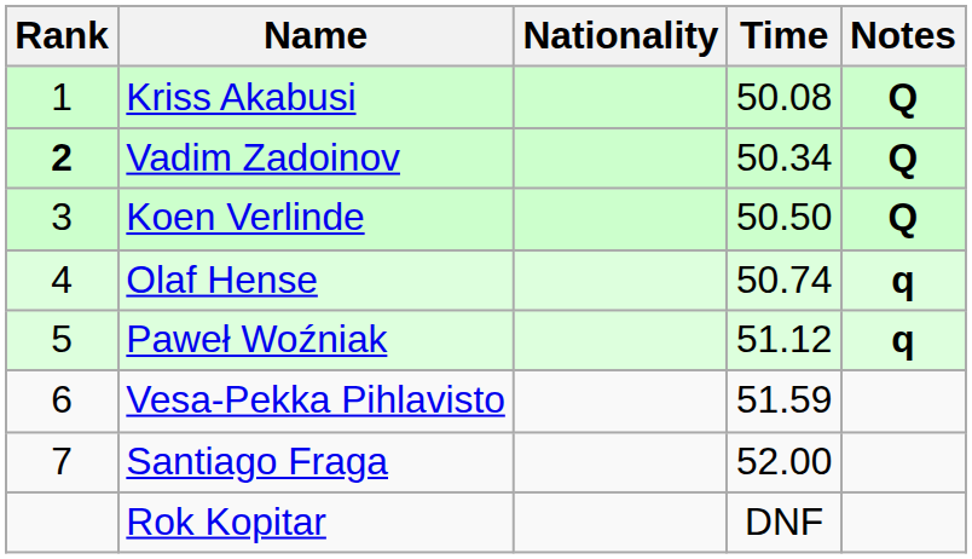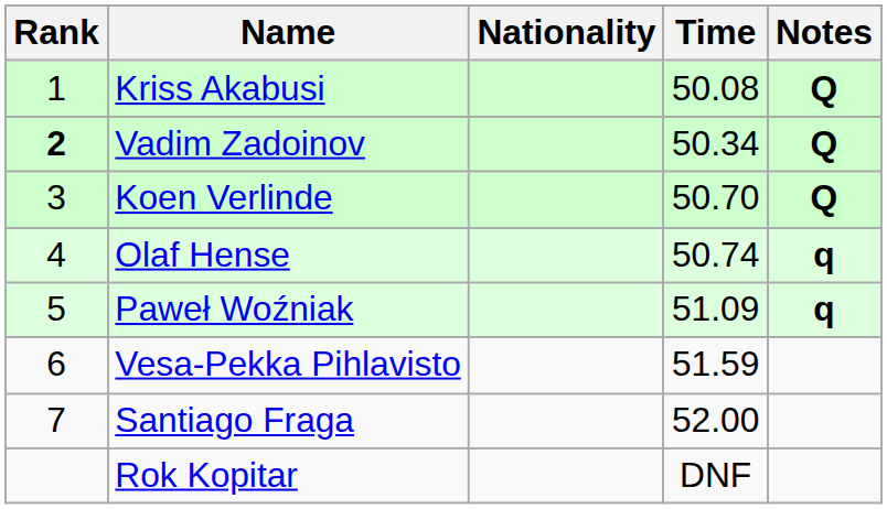 <table class="wikitable sortable" style="text-align:center">
 <tr>
 <th>Rank</th>
 <th>Name</th>
 <th>Nationality</th>
 <th>Time</th>
 <th>Notes</th>
 </tr>
 <tr bgcolor=ccffcc>
 <td>1</td>
 <td align=left><a href='#'>Kriss Akabusi</a></td>
 <td align=left></td>
 <td>50.08</td>
 <td><strong>Q</strong></td>
 </tr>
 <tr bgcolor=ccffcc>
 <td><strong>2</strong></td>
 <td align=left><a href='#'>Vadim Zadoinov</a></td>
 <td align=left></td>
 <td>50.34</td>
 <td><strong>Q</strong></td>
 </tr>
 <tr bgcolor=ccffcc>
 <td>3</td>
 <td align=left><a href='#'>Koen Verlinde</a></td>
 <td align=left></td>
-<td>50.50</td>
+<td>50.70</td>
 <td><strong>Q</strong></td>
 </tr>
 <tr bgcolor=ddffdd>
 <td>4</td>
 <td align=left><a href='#'>Olaf Hense</a></td>
 <td align=left></td>
 <td>50.74</td>
 <td><strong>q</strong></td>
 </tr>
 <tr bgcolor=ddffdd>
 <td>5</td>
 <td align=left><a href='#'>Paweł Woźniak</a></td>
 <td align=left></td>
-<td>51.12</td>
+<td>51.09</td>
 <td><strong>q</strong></td>
 </tr>
 <tr>
 <td>6</td>
 <td align=left><a href='#'>Vesa-Pekka Pihlavisto</a></td>
 <td align=left></td>
 <td>51.59</td>
 <td></td>
 </tr>
 <tr>
 <td>7</td>
 <td align=left><a href='#'>Santiago Fraga</a></td>
 <td align=left></td>
 <td>52.00</td>
 <td></td>
 </tr>
 <tr>
 <td></td>
 <td align=left><a href='#'>Rok Kopitar</a></td>
 <td align=left></td>
 <td>DNF</td>
 <td></td>
 </tr>
 </table>
